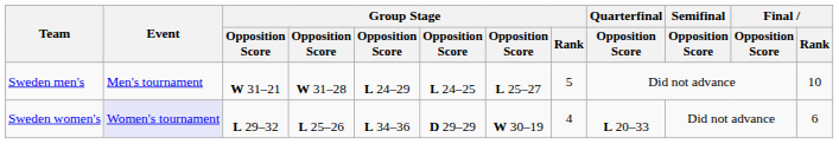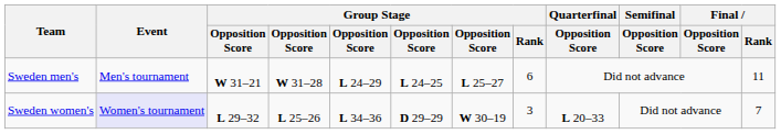 <table class="wikitable" style="font-size:90%">
 <tr>
 <th rowspan=2>Team</th>
 <th rowspan=2>Event</th>
 <th colspan=6>Group Stage</th>
 <th>Quarterfinal</th>
 <th>Semifinal</th>
 <th colspan=2>Final / </th>
 </tr>
 <tr style="font-size:95%">
 <th>Opposition<br>Score</th>
 <th>Opposition<br>Score</th>
 <th>Opposition<br>Score</th>
 <th>Opposition<br>Score</th>
 <th>Opposition<br>Score</th>
 <th>Rank</th>
 <th>Opposition<br>Score</th>
 <th>Opposition<br>Score</th>
 <th>Opposition<br>Score</th>
 <th>Rank</th>
 </tr>
 <tr align=center>
 <td align=left><a href='#'>Sweden men's</a></td>
 <td align=left><a href='#'>Men's tournament</a></td>
 <td><br><strong>W</strong> 31–21</td>
 <td><br><strong>W</strong> 31–28</td>
 <td><br><strong>L</strong> 24–29</td>
 <td><br><strong>L</strong> 24–25</td>
 <td><br><strong>L</strong> 25–27</td>
-<td>5</td>
+<td>6</td>
 <td colspan=3>Did not advance</td>
-<td>10</td>
+<td>11</td>
 </tr>
 <tr align=center>
 <td align=left><a href='#'>Sweden women's</a></td>
 <td align=left style="background: lavender;"><a href='#'>Women's tournament</a></td>
 <td><br><strong>L</strong> 29–32</td>
 <td><br><strong>L</strong> 25–26</td>
 <td><br><strong>L</strong> 34–36</td>
 <td><br><strong>D</strong> 29–29</td>
 <td><br><strong>W</strong> 30–19</td>
-<td>4</td>
+<td>3</td>
 <td><br><strong>L</strong> 20–33</td>
 <td colspan=2>Did not advance</td>
-<td>6</td>
+<td>7</td>
 </tr>
 </table>
